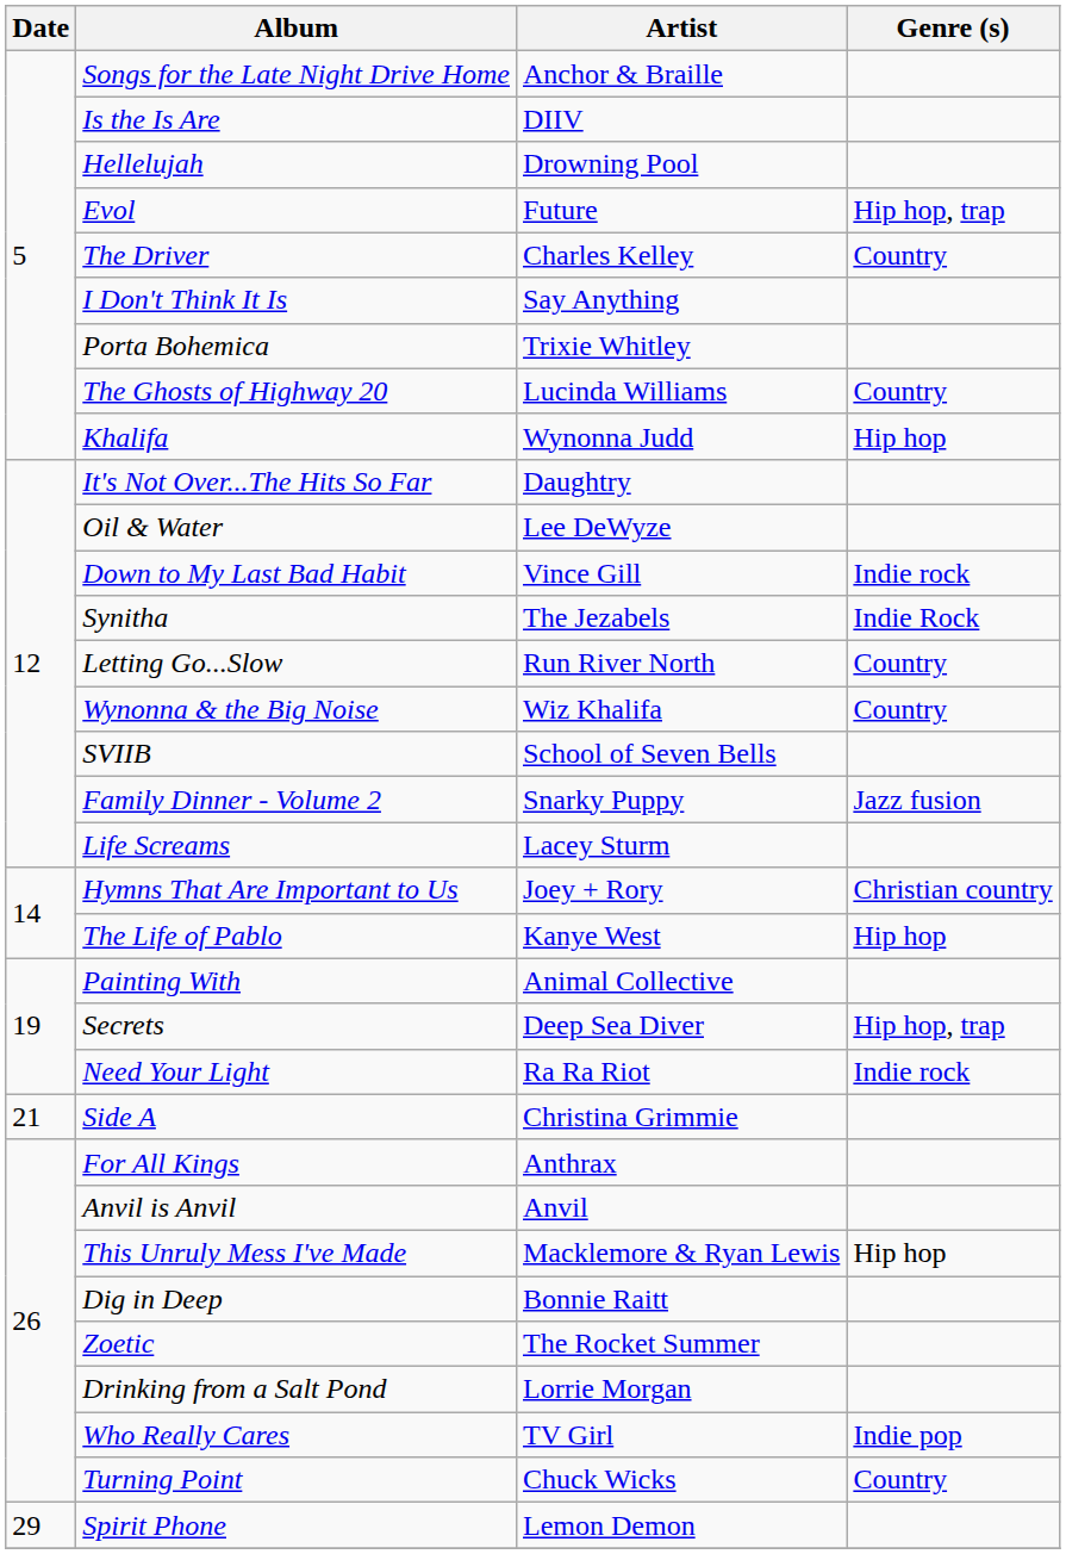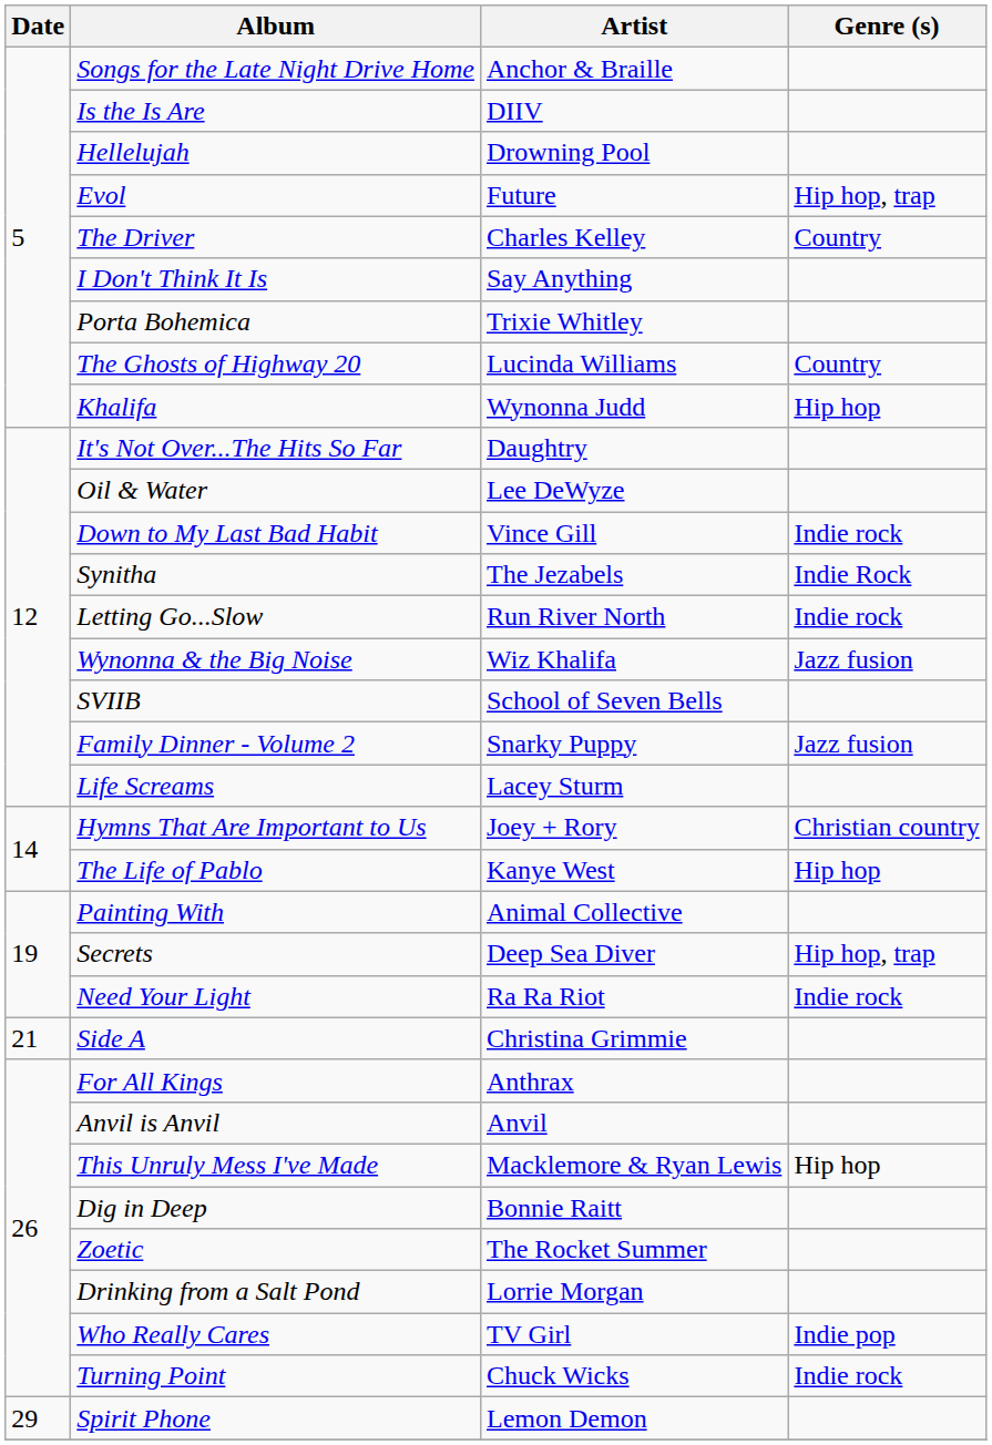 <table class="wikitable">
 <tr>
 <th>Date</th>
 <th>Album</th>
 <th>Artist</th>
 <th>Genre (s)</th>
 </tr>
 <tr>
 <td rowspan="9">5</td>
 <td><em><a href='#'>Songs for the Late Night Drive Home</a></em></td>
 <td><a href='#'>Anchor & Braille</a></td>
 <td></td>
 </tr>
 <tr>
 <td><em><a href='#'>Is the Is Are</a></em></td>
 <td><a href='#'>DIIV</a></td>
 <td></td>
 </tr>
 <tr>
 <td><em><a href='#'>Hellelujah</a></em></td>
 <td><a href='#'>Drowning Pool</a></td>
 <td></td>
 </tr>
 <tr>
 <td><em><a href='#'>Evol</a></em></td>
 <td><a href='#'>Future</a></td>
 <td><a href='#'>Hip hop</a>, <a href='#'>trap</a></td>
 </tr>
 <tr>
 <td><em><a href='#'>The Driver</a></em></td>
 <td><a href='#'>Charles Kelley</a></td>
 <td><a href='#'>Country</a></td>
 </tr>
 <tr>
 <td><em><a href='#'>I Don't Think It Is</a></em></td>
 <td><a href='#'>Say Anything</a></td>
 <td></td>
 </tr>
 <tr>
 <td><em>Porta Bohemica</em></td>
 <td><a href='#'>Trixie Whitley</a></td>
 <td></td>
 </tr>
 <tr>
 <td><em><a href='#'>The Ghosts of Highway 20</a></em></td>
 <td><a href='#'>Lucinda Williams</a></td>
 <td><a href='#'>Country</a></td>
 </tr>
 <tr>
 <td><em><a href='#'>Khalifa</a></em></td>
 <td><a href='#'>Wynonna Judd</a></td>
 <td><a href='#'>Hip hop</a></td>
 </tr>
 <tr>
 <td rowspan="9">12</td>
 <td><em><a href='#'>It's Not Over...The Hits So Far</a></em></td>
 <td><a href='#'>Daughtry</a></td>
 <td></td>
 </tr>
 <tr>
 <td><em>Oil & Water</em></td>
 <td><a href='#'>Lee DeWyze</a></td>
 <td></td>
 </tr>
 <tr>
 <td><em><a href='#'>Down to My Last Bad Habit</a></em></td>
 <td><a href='#'>Vince Gill</a></td>
 <td><a href='#'>Indie rock</a></td>
 </tr>
 <tr>
 <td><em>Synitha</em></td>
 <td><a href='#'>The Jezabels</a></td>
 <td><a href='#'>Indie Rock</a></td>
 </tr>
 <tr>
 <td><em>Letting Go...Slow</em></td>
 <td><a href='#'>Run River North</a></td>
-<td><a href='#'>Country</a></td>
+<td><a href='#'>Indie rock</a></td>
 </tr>
 <tr>
 <td><em><a href='#'>Wynonna & the Big Noise</a></em></td>
 <td><a href='#'>Wiz Khalifa</a></td>
-<td><a href='#'>Country</a></td>
+<td><a href='#'>Jazz fusion</a></td>
 </tr>
 <tr>
 <td><em>SVIIB</em></td>
 <td><a href='#'>School of Seven Bells</a></td>
 <td></td>
 </tr>
 <tr>
 <td><em><a href='#'>Family Dinner - Volume 2</a></em></td>
 <td><a href='#'>Snarky Puppy</a></td>
 <td><a href='#'>Jazz fusion</a></td>
 </tr>
 <tr>
 <td><em><a href='#'>Life Screams</a></em></td>
 <td><a href='#'>Lacey Sturm</a></td>
 <td></td>
 </tr>
 <tr>
 <td rowspan="2">14</td>
 <td><em><a href='#'>Hymns That Are Important to Us</a></em></td>
 <td><a href='#'>Joey + Rory</a></td>
 <td><a href='#'>Christian country</a></td>
 </tr>
 <tr>
 <td><em><a href='#'>The Life of Pablo</a></em></td>
 <td><a href='#'>Kanye West</a></td>
 <td><a href='#'>Hip hop</a></td>
 </tr>
 <tr>
 <td rowspan="3">19</td>
 <td><em><a href='#'>Painting With</a></em></td>
 <td><a href='#'>Animal Collective</a></td>
 <td></td>
 </tr>
 <tr>
 <td><em>Secrets</em></td>
 <td><a href='#'>Deep Sea Diver</a></td>
 <td><a href='#'>Hip hop</a>, <a href='#'>trap</a></td>
 </tr>
 <tr>
 <td><em><a href='#'>Need Your Light</a></em></td>
 <td><a href='#'>Ra Ra Riot</a></td>
 <td><a href='#'>Indie rock</a></td>
 </tr>
 <tr>
 <td>21</td>
 <td><em><a href='#'>Side A</a></em></td>
 <td><a href='#'>Christina Grimmie</a></td>
 <td></td>
 </tr>
 <tr>
 <td rowspan="8">26</td>
 <td><em><a href='#'>For All Kings</a></em></td>
 <td><a href='#'>Anthrax</a></td>
 <td></td>
 </tr>
 <tr>
 <td><em>Anvil is Anvil</em></td>
 <td><a href='#'>Anvil</a></td>
 <td></td>
 </tr>
 <tr>
 <td><em><a href='#'>This Unruly Mess I've Made</a></em></td>
 <td><a href='#'>Macklemore & Ryan Lewis</a></td>
 <td>Hip hop</td>
 </tr>
 <tr>
 <td><em>Dig in Deep</em></td>
 <td><a href='#'>Bonnie Raitt</a></td>
 <td></td>
 </tr>
 <tr>
 <td><em><a href='#'>Zoetic</a></em></td>
 <td><a href='#'>The Rocket Summer</a></td>
 <td></td>
 </tr>
 <tr>
 <td><em>Drinking from a Salt Pond</em></td>
 <td><a href='#'>Lorrie Morgan</a></td>
 <td></td>
 </tr>
 <tr>
 <td><em><a href='#'>Who Really Cares</a></em></td>
 <td><a href='#'>TV Girl</a></td>
 <td><a href='#'>Indie pop</a></td>
 </tr>
 <tr>
 <td><em><a href='#'>Turning Point</a></em></td>
 <td><a href='#'>Chuck Wicks</a></td>
-<td><a href='#'>Country</a></td>
+<td><a href='#'>Indie rock</a></td>
 </tr>
 <tr>
 <td>29</td>
 <td><em><a href='#'>Spirit Phone</a></em></td>
 <td><a href='#'>Lemon Demon</a></td>
 <td></td>
 </tr>
 <tr>
 </tr>
 </table>
